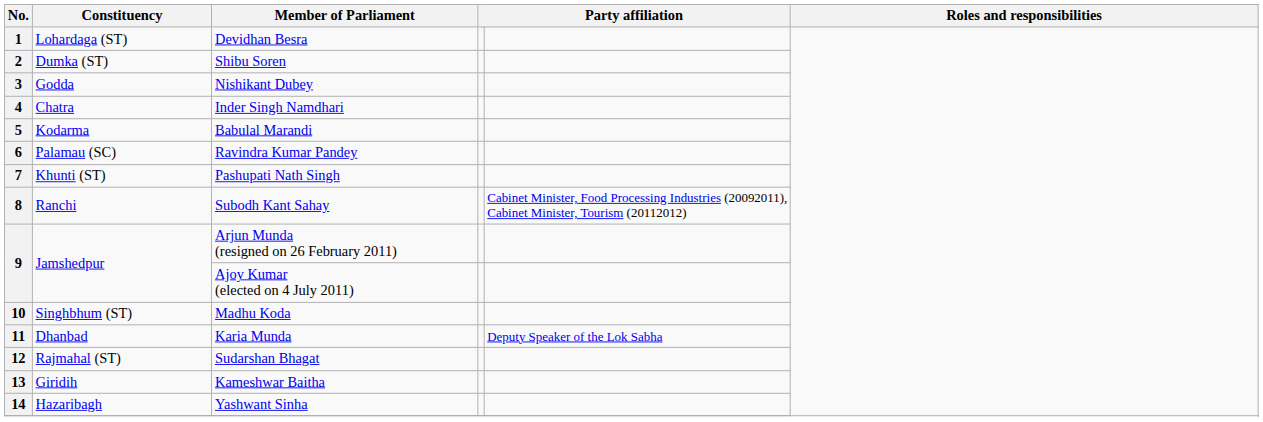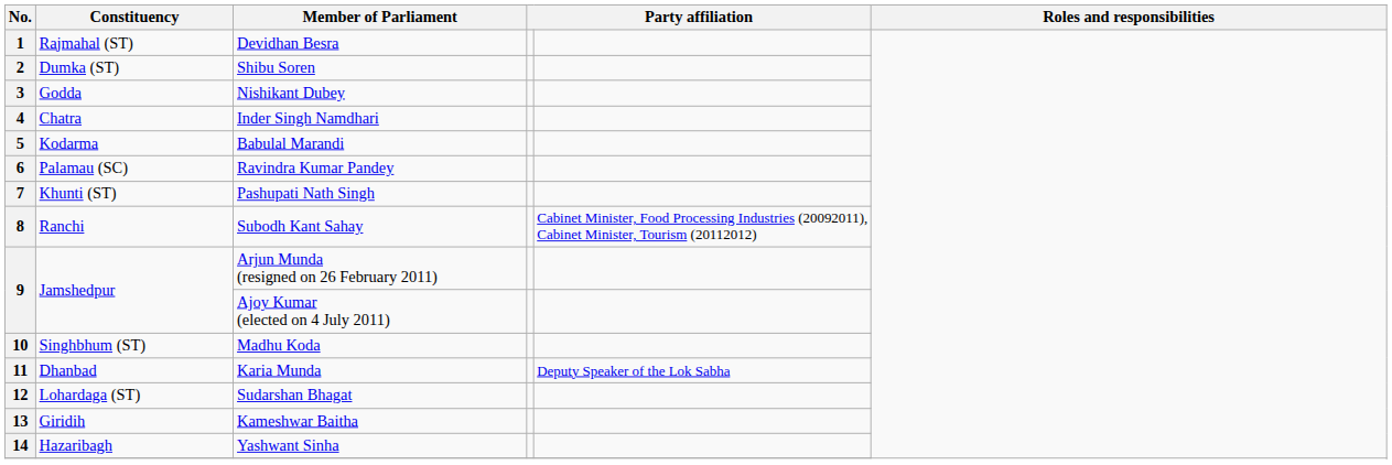 <table class="wikitable">
 <tr style="text-align:center;">
 <th>No.</th>
 <th style="width:12em">Constituency</th>
 <th style="width:18em">Member of Parliament</th>
 <th colspan="2" style="width:18em">Party affiliation</th>
 <th style="width:32em">Roles and responsibilities</th>
 </tr>
 <tr>
 <th>1</th>
-<td><a href='#'>Lohardaga</a> (ST)</td>
+<td><a href='#'>Rajmahal</a> (ST)</td>
 <td><a href='#'>Devidhan Besra</a></td>
 <td></td>
 <td></td>
 </tr>
 <tr>
 <th>2</th>
 <td><a href='#'>Dumka</a> (ST)</td>
 <td><a href='#'>Shibu Soren</a></td>
 <td></td>
 <td></td>
 </tr>
 <tr>
 <th>3</th>
 <td><a href='#'>Godda</a></td>
 <td><a href='#'>Nishikant Dubey</a></td>
 <td></td>
 <td></td>
 </tr>
 <tr>
 <th>4</th>
 <td><a href='#'>Chatra</a></td>
 <td><a href='#'>Inder Singh Namdhari</a></td>
 <td></td>
 <td></td>
 </tr>
 <tr>
 <th>5</th>
 <td><a href='#'>Kodarma</a></td>
 <td><a href='#'>Babulal Marandi</a></td>
 <td></td>
 <td></td>
 </tr>
 <tr>
 <th>6</th>
 <td><a href='#'>Palamau</a> (SC)</td>
 <td><a href='#'>Ravindra Kumar Pandey</a></td>
 <td></td>
 <td></td>
 </tr>
 <tr>
 <th>7</th>
 <td><a href='#'>Khunti</a> (ST)</td>
 <td><a href='#'>Pashupati Nath Singh</a></td>
 <td></td>
 <td></td>
 </tr>
 <tr>
 <th>8</th>
 <td><a href='#'>Ranchi</a></td>
 <td><a href='#'>Subodh Kant Sahay</a></td>
 <td></td>
 <td style="font-size:90%"><a href='#'>Cabinet Minister, Food Processing Industries</a> (20092011),<br><a href='#'>Cabinet Minister, Tourism</a> (20112012)</td>
 </tr>
 <tr>
 <th rowspan="2">9</th>
 <td rowspan="2"><a href='#'>Jamshedpur</a></td>
 <td><a href='#'>Arjun Munda</a><br>(resigned on 26 February 2011)</td>
 <td></td>
 <td></td>
 </tr>
 <tr>
 <td><a href='#'>Ajoy Kumar</a><br>(elected on 4 July 2011)</td>
 <td></td>
 <td></td>
 </tr>
 <tr>
 <th>10</th>
 <td><a href='#'>Singhbhum</a> (ST)</td>
 <td><a href='#'>Madhu Koda</a></td>
 <td></td>
 <td></td>
 </tr>
 <tr>
 <th>11</th>
 <td><a href='#'>Dhanbad</a></td>
 <td><a href='#'>Karia Munda</a></td>
 <td></td>
 <td style="font-size:90%"><a href='#'>Deputy Speaker of the Lok Sabha</a></td>
 </tr>
 <tr>
 <th>12</th>
-<td><a href='#'>Rajmahal</a> (ST)</td>
+<td><a href='#'>Lohardaga</a> (ST)</td>
 <td><a href='#'>Sudarshan Bhagat</a></td>
 <td></td>
 <td></td>
 </tr>
 <tr>
 <th>13</th>
 <td><a href='#'>Giridih</a></td>
 <td><a href='#'>Kameshwar Baitha</a></td>
 <td></td>
 <td></td>
 </tr>
 <tr>
 <th>14</th>
 <td><a href='#'>Hazaribagh</a></td>
 <td><a href='#'>Yashwant Sinha</a></td>
 <td></td>
 <td></td>
 </tr>
 <tr>
 </tr>
 </table>
